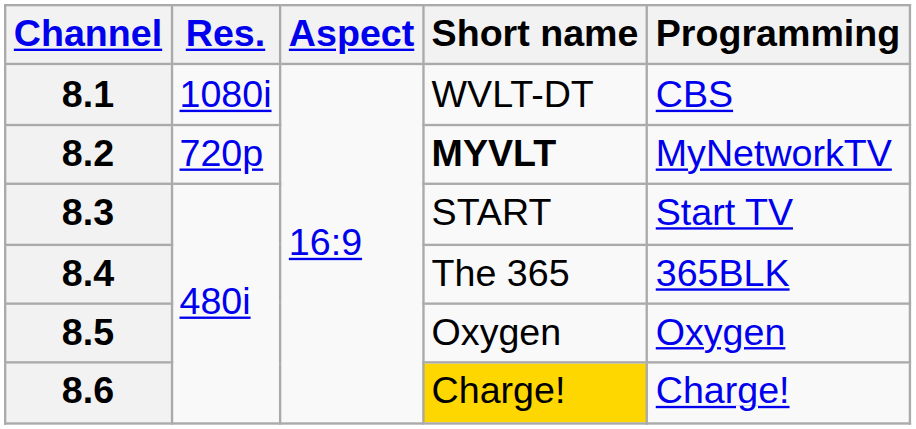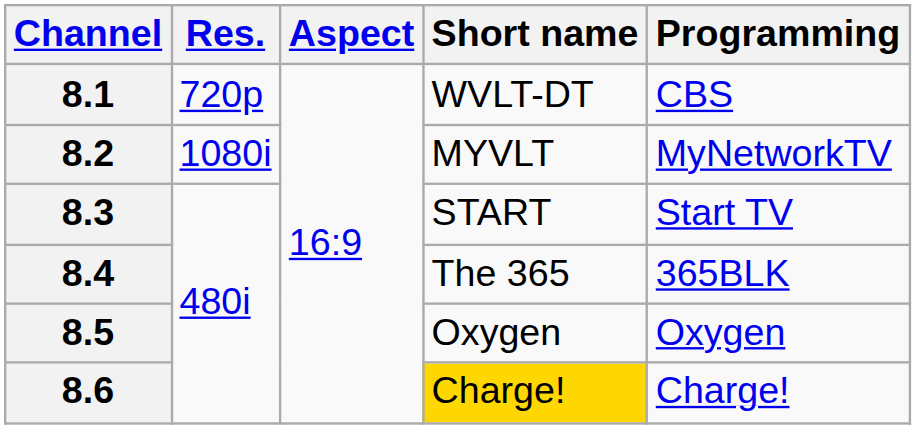 <table class="wikitable">
 <tr>
 <th scope="col"><a href='#'>Channel</a></th>
 <th scope="col"><a href='#'>Res.</a></th>
 <th scope="col"><a href='#'>Aspect</a></th>
 <th scope="col">Short name</th>
 <th scope="col">Programming</th>
 </tr>
 <tr>
 <th scope="row">8.1</th>
-<td><a href='#'>1080i</a></td>
+<td><a href='#'>720p</a></td>
 <td rowspan=6><a href='#'>16:9</a></td>
 <td>WVLT-DT</td>
 <td><a href='#'>CBS</a></td>
 </tr>
 <tr>
 <th scope="row">8.2</th>
-<td><a href='#'>720p</a></td>
-<td><strong>MYVLT</strong></td>
+<td><a href='#'>1080i</a></td>
+<td>MYVLT</td>
 <td><a href='#'>MyNetworkTV</a></td>
 </tr>
 <tr>
 <th scope="row">8.3</th>
 <td rowspan="4"><a href='#'>480i</a></td>
 <td>START</td>
 <td><a href='#'>Start TV</a></td>
 </tr>
 <tr>
 <th scope="row">8.4</th>
 <td>The 365</td>
 <td><a href='#'>365BLK</a></td>
 </tr>
 <tr>
 <th scope="row">8.5</th>
 <td>Oxygen</td>
 <td><a href='#'>Oxygen</a></td>
 </tr>
 <tr>
 <th scope="row">8.6</th>
 <td style="background: gold;">Charge!</td>
 <td><a href='#'>Charge!</a></td>
 </tr>
 </table>
